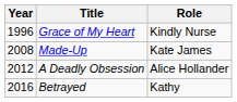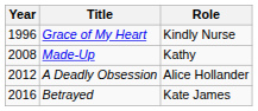 <table class="wikitable sortable">
 <tr>
 <th>Year</th>
 <th>Title</th>
 <th>Role</th>
 </tr>
 <tr>
 <td>1996</td>
 <td><em><a href='#'>Grace of My Heart</a></em></td>
 <td>Kindly Nurse</td>
 </tr>
 <tr>
 <td>2008</td>
 <td><em><a href='#'>Made-Up</a></em></td>
-<td>Kate James</td>
+<td>Kathy</td>
 </tr>
 <tr>
 <td>2012</td>
 <td><em>A Deadly Obsession</em></td>
 <td>Alice Hollander</td>
 </tr>
 <tr>
 <td>2016</td>
 <td><em>Betrayed</em></td>
-<td>Kathy</td>
+<td>Kate James</td>
 </tr>
 </table>
